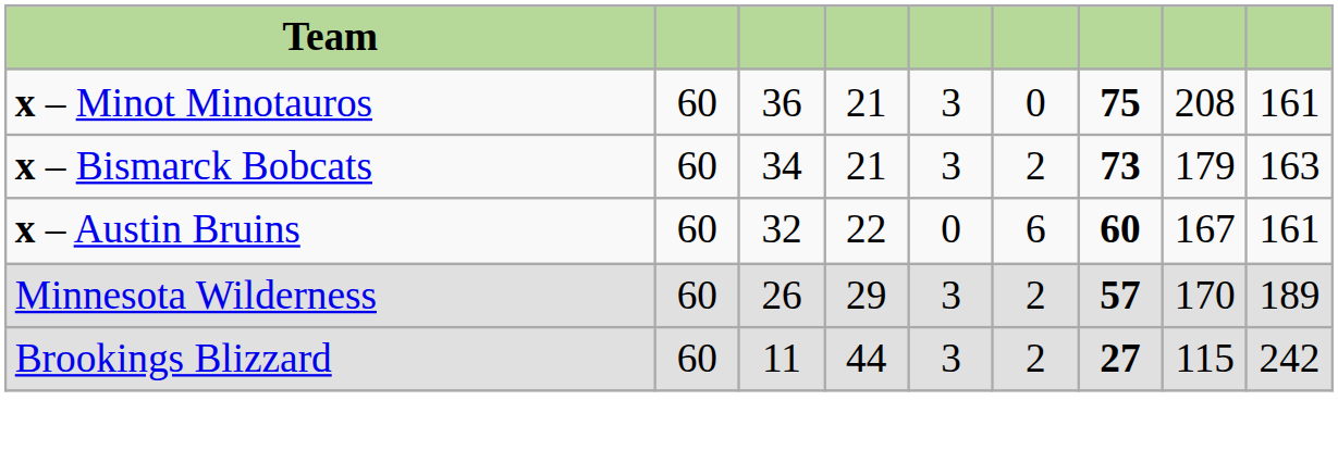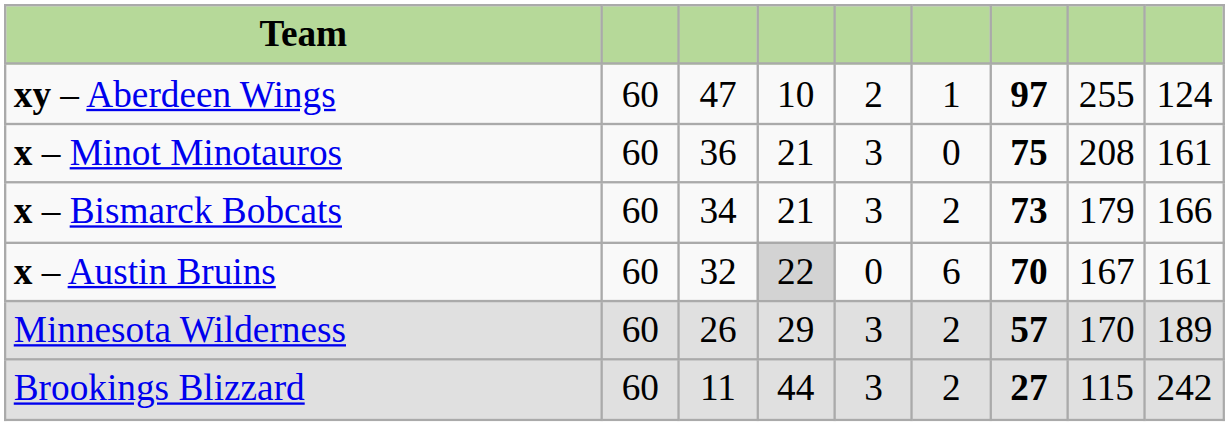 <table class="wikitable" style="text-align:center">
 <tr>
 <th style="background:#b6d999; width:46%;">Team</th>
 <th style="background:#b6d999; width:6%;"></th>
 <th style="background:#b6d999; width:6%;"></th>
 <th style="background:#b6d999; width:6%;"></th>
 <th style="background:#b6d999; width:6%;"></th>
 <th style="background:#b6d999; width:6%;"></th>
 <th style="background:#b6d999; width:6%;"></th>
 <th style="background:#b6d999; width:6%;"></th>
 <th style="background:#b6d999; width:6%;"></th>
+</tr>
+<tr>
+<td align=left><strong>xy</strong> – <a href='#'>Aberdeen Wings</a></td>
+<td>60</td>
+<td>47</td>
+<td>10</td>
+<td>2</td>
+<td>1</td>
+<td><strong>97</strong></td>
+<td>255</td>
+<td>124</td>
 </tr>
 <tr>
 <td align=left><strong>x</strong> – <a href='#'>Minot Minotauros</a></td>
 <td>60</td>
 <td>36</td>
 <td>21</td>
 <td>3</td>
 <td>0</td>
 <td><strong>75</strong></td>
 <td>208</td>
 <td>161</td>
 </tr>
 <tr>
 <td align=left><strong>x</strong> – <a href='#'>Bismarck Bobcats</a></td>
 <td>60</td>
 <td>34</td>
 <td>21</td>
 <td>3</td>
 <td>2</td>
 <td><strong>73</strong></td>
 <td>179</td>
-<td>163</td>
+<td>166</td>
 </tr>
 <tr>
 <td align=left><strong>x</strong> – <a href='#'>Austin Bruins</a></td>
 <td>60</td>
 <td>32</td>
-<td>22</td>
+<td style="background: lightgrey;">22</td>
 <td>0</td>
 <td>6</td>
-<td><strong>60</strong></td>
+<td><strong>70</strong></td>
 <td>167</td>
 <td>161</td>
 </tr>
 <tr bgcolor=e0e0e0>
 <td align=left><a href='#'>Minnesota Wilderness</a></td>
 <td>60</td>
 <td>26</td>
 <td>29</td>
 <td>3</td>
 <td>2</td>
 <td><strong>57</strong></td>
 <td>170</td>
 <td>189</td>
 </tr>
 <tr bgcolor=e0e0e0>
 <td align=left><a href='#'>Brookings Blizzard</a></td>
 <td>60</td>
 <td>11</td>
 <td>44</td>
 <td>3</td>
 <td>2</td>
 <td><strong>27</strong></td>
 <td>115</td>
 <td>242</td>
 </tr>
 </table>
